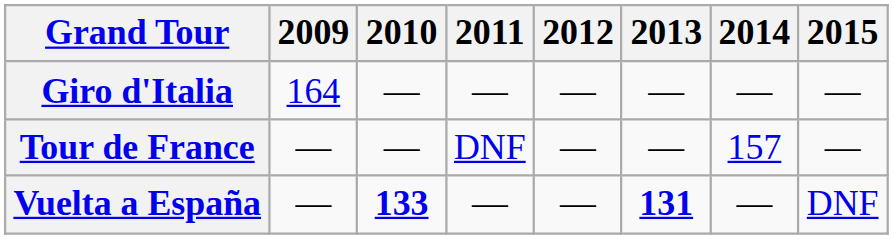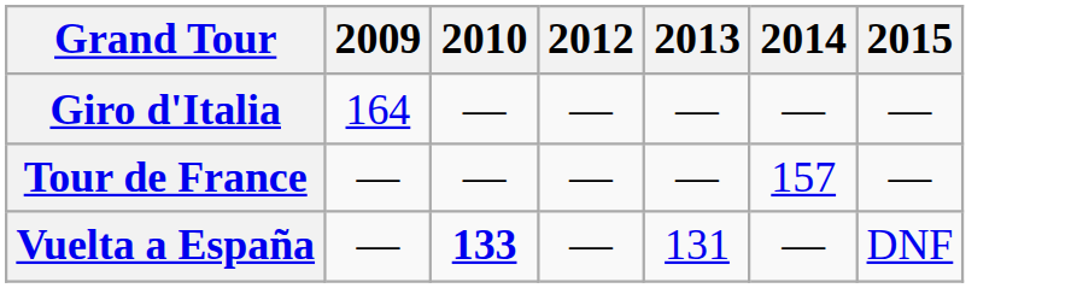 <table class="wikitable plainrowheaders">
 <tr>
 <th scope="col"><a href='#'>Grand Tour</a></th>
 <th scope="col">2009</th>
 <th scope="col">2010</th>
-<th scope="col">2011</th>
 <th scope="col">2012</th>
 <th scope="col">2013</th>
 <th scope="col">2014</th>
 <th scope="col">2015</th>
 </tr>
 <tr style="text-align:center;">
 <th scope="row"> <a href='#'>Giro d'Italia</a></th>
 <td style="text-align:center;"><a href='#'>164</a></td>
 <td style="text-align:center;">—</td>
 <td style="text-align:center;">—</td>
 <td style="text-align:center;">—</td>
 <td style="text-align:center;">—</td>
 <td style="text-align:center;">—</td>
-<td style="text-align:center;">—</td>
 </tr>
 <tr style="text-align:center;">
 <th scope="row"> <a href='#'>Tour de France</a></th>
 <td style="text-align:center;">—</td>
 <td style="text-align:center;">—</td>
-<td style="text-align:center;"><a href='#'>DNF</a></td>
 <td style="text-align:center;">—</td>
 <td style="text-align:center;">—</td>
 <td style="text-align:center;"><a href='#'>157</a></td>
 <td style="text-align:center;">—</td>
 </tr>
 <tr style="text-align:center;">
 <th scope="row"> <a href='#'>Vuelta a España</a></th>
 <td style="text-align:center;">—</td>
 <td style="text-align:center;"><strong><a href='#'>133</a></strong></td>
 <td style="text-align:center;">—</td>
-<td style="text-align:center;">—</td>
-<td style="text-align:center;"><strong><a href='#'>131</a></strong></td>
+<td style="text-align:center;"><a href='#'>131</a></td>
 <td style="text-align:center;">—</td>
 <td style="text-align:center;"><a href='#'>DNF</a></td>
 </tr>
 </table>
